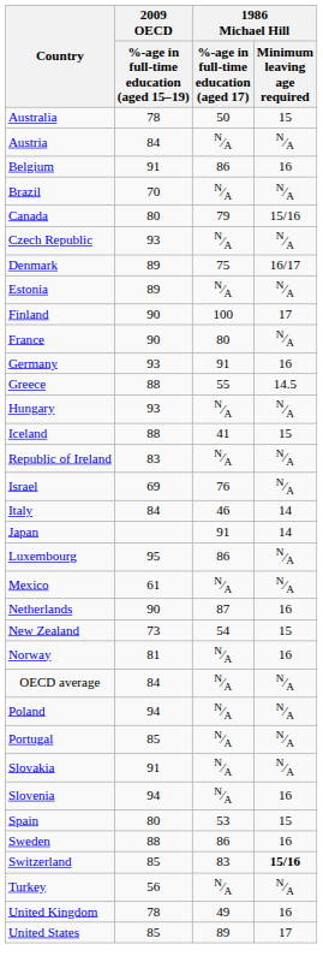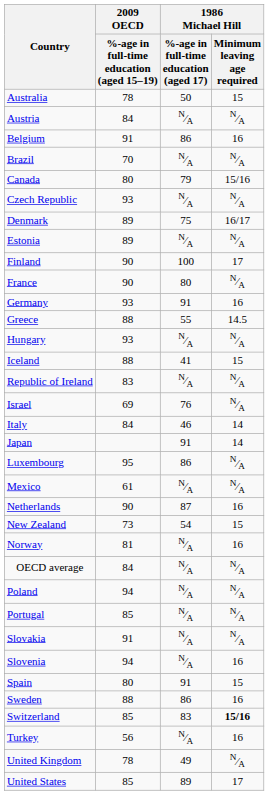 <table class="wikitable sortable" style="text-align:center">
 <tr>
 <th rowspan=2>Country</th>
 <th>2009<br>OECD</th>
 <th colspan=2>1986<br>Michael Hill</th>
 </tr>
 <tr>
 <th>%-age in<br>full-time<br>education<br>(aged 15–19)</th>
 <th>%-age in<br>full-time<br>education<br>(aged 17)</th>
 <th>Minimum <br>leaving<br>age<br>required</th>
 </tr>
 <tr>
 <td align=left><a href='#'>Australia</a></td>
 <td>78</td>
 <td>50</td>
 <td>15</td>
 </tr>
 <tr>
 <td align=left><a href='#'>Austria</a></td>
 <td>84</td>
 <td><sup>N</sup>⁄<sub>A</sub></td>
 <td><sup>N</sup>⁄<sub>A</sub></td>
 </tr>
 <tr>
 <td align=left><a href='#'>Belgium</a></td>
 <td>91</td>
 <td>86</td>
 <td>16</td>
 </tr>
 <tr>
 <td align=left><a href='#'>Brazil</a></td>
 <td>70</td>
 <td><sup>N</sup>⁄<sub>A</sub></td>
 <td><sup>N</sup>⁄<sub>A</sub></td>
 </tr>
 <tr>
 <td align=left><a href='#'>Canada</a></td>
 <td>80</td>
 <td>79</td>
 <td>15/16</td>
 </tr>
 <tr>
 <td align=left><a href='#'>Czech Republic</a></td>
 <td>93</td>
 <td><sup>N</sup>⁄<sub>A</sub></td>
 <td><sup>N</sup>⁄<sub>A</sub></td>
 </tr>
 <tr>
 <td align=left><a href='#'>Denmark</a></td>
 <td>89</td>
 <td>75</td>
 <td>16/17</td>
 </tr>
 <tr>
 <td align=left><a href='#'>Estonia</a></td>
 <td>89</td>
 <td><sup>N</sup>⁄<sub>A</sub></td>
 <td><sup>N</sup>⁄<sub>A</sub></td>
 </tr>
 <tr>
 <td align=left><a href='#'>Finland</a></td>
 <td>90</td>
 <td>100</td>
 <td>17</td>
 </tr>
 <tr>
 <td align=left><a href='#'>France</a></td>
 <td>90</td>
 <td>80</td>
 <td><sup>N</sup>⁄<sub>A</sub></td>
 </tr>
 <tr>
 <td align=left><a href='#'>Germany</a></td>
 <td>93</td>
 <td>91</td>
 <td>16</td>
 </tr>
 <tr>
 <td align=left><a href='#'>Greece</a></td>
 <td>88</td>
 <td>55</td>
 <td>14.5</td>
 </tr>
 <tr>
 <td align=left><a href='#'>Hungary</a></td>
 <td>93</td>
 <td><sup>N</sup>⁄<sub>A</sub></td>
 <td><sup>N</sup>⁄<sub>A</sub></td>
 </tr>
 <tr>
 <td align=left><a href='#'>Iceland</a></td>
 <td>88</td>
 <td>41</td>
 <td>15</td>
 </tr>
 <tr>
 <td align=left><a href='#'>Republic of Ireland</a></td>
 <td>83</td>
 <td><sup>N</sup>⁄<sub>A</sub></td>
 <td><sup>N</sup>⁄<sub>A</sub></td>
 </tr>
 <tr>
 <td align=left><a href='#'>Israel</a></td>
 <td>69</td>
 <td>76</td>
 <td><sup>N</sup>⁄<sub>A</sub></td>
 </tr>
 <tr>
 <td align=left><a href='#'>Italy</a></td>
 <td>84</td>
 <td>46</td>
 <td>14</td>
 </tr>
 <tr>
 <td align=left><a href='#'>Japan</a></td>
 <td></td>
 <td>91</td>
 <td>14</td>
 </tr>
 <tr>
 <td align=left><a href='#'>Luxembourg</a></td>
 <td>95</td>
 <td>86</td>
 <td><sup>N</sup>⁄<sub>A</sub></td>
 </tr>
 <tr>
 <td align=left><a href='#'>Mexico</a></td>
 <td>61</td>
 <td><sup>N</sup>⁄<sub>A</sub></td>
 <td><sup>N</sup>⁄<sub>A</sub></td>
 </tr>
 <tr>
 <td align=left><a href='#'>Netherlands</a></td>
 <td>90</td>
 <td>87</td>
 <td>16</td>
 </tr>
 <tr>
 <td align=left><a href='#'>New Zealand</a></td>
 <td>73</td>
 <td>54</td>
 <td>15</td>
 </tr>
 <tr>
 <td align=left><a href='#'>Norway</a></td>
 <td>81</td>
 <td><sup>N</sup>⁄<sub>A</sub></td>
 <td>16</td>
 </tr>
 <tr>
 <td>OECD average</td>
 <td>84</td>
 <td><sup>N</sup>⁄<sub>A</sub></td>
 <td><sup>N</sup>⁄<sub>A</sub></td>
 </tr>
 <tr>
 <td align=left><a href='#'>Poland</a></td>
 <td>94</td>
 <td><sup>N</sup>⁄<sub>A</sub></td>
 <td><sup>N</sup>⁄<sub>A</sub></td>
 </tr>
 <tr>
 <td align=left><a href='#'>Portugal</a></td>
 <td>85</td>
 <td><sup>N</sup>⁄<sub>A</sub></td>
 <td><sup>N</sup>⁄<sub>A</sub></td>
 </tr>
 <tr>
 <td align=left><a href='#'>Slovakia</a></td>
 <td>91</td>
 <td><sup>N</sup>⁄<sub>A</sub></td>
 <td><sup>N</sup>⁄<sub>A</sub></td>
 </tr>
 <tr>
 <td align=left><a href='#'>Slovenia</a></td>
 <td>94</td>
 <td><sup>N</sup>⁄<sub>A</sub></td>
 <td>16</td>
 </tr>
 <tr>
 <td align=left><a href='#'>Spain</a></td>
 <td>80</td>
-<td>53</td>
+<td>91</td>
 <td>15</td>
 </tr>
 <tr>
 <td align=left><a href='#'>Sweden</a></td>
 <td>88</td>
 <td>86</td>
 <td>16</td>
 </tr>
 <tr>
 <td align=left><a href='#'>Switzerland</a></td>
 <td>85</td>
 <td>83</td>
 <td><strong>15/16</strong></td>
 </tr>
 <tr>
 <td align=left><a href='#'>Turkey</a></td>
 <td>56</td>
 <td><sup>N</sup>⁄<sub>A</sub></td>
-<td><sup>N</sup>⁄<sub>A</sub></td>
+<td>16</td>
 </tr>
 <tr>
 <td align=left><a href='#'>United Kingdom</a></td>
 <td>78</td>
 <td>49</td>
-<td>16</td>
+<td><sup>N</sup>⁄<sub>A</sub></td>
 </tr>
 <tr>
 <td align=left><a href='#'>United States</a></td>
 <td>85</td>
 <td>89</td>
 <td>17</td>
 </tr>
 </table>
